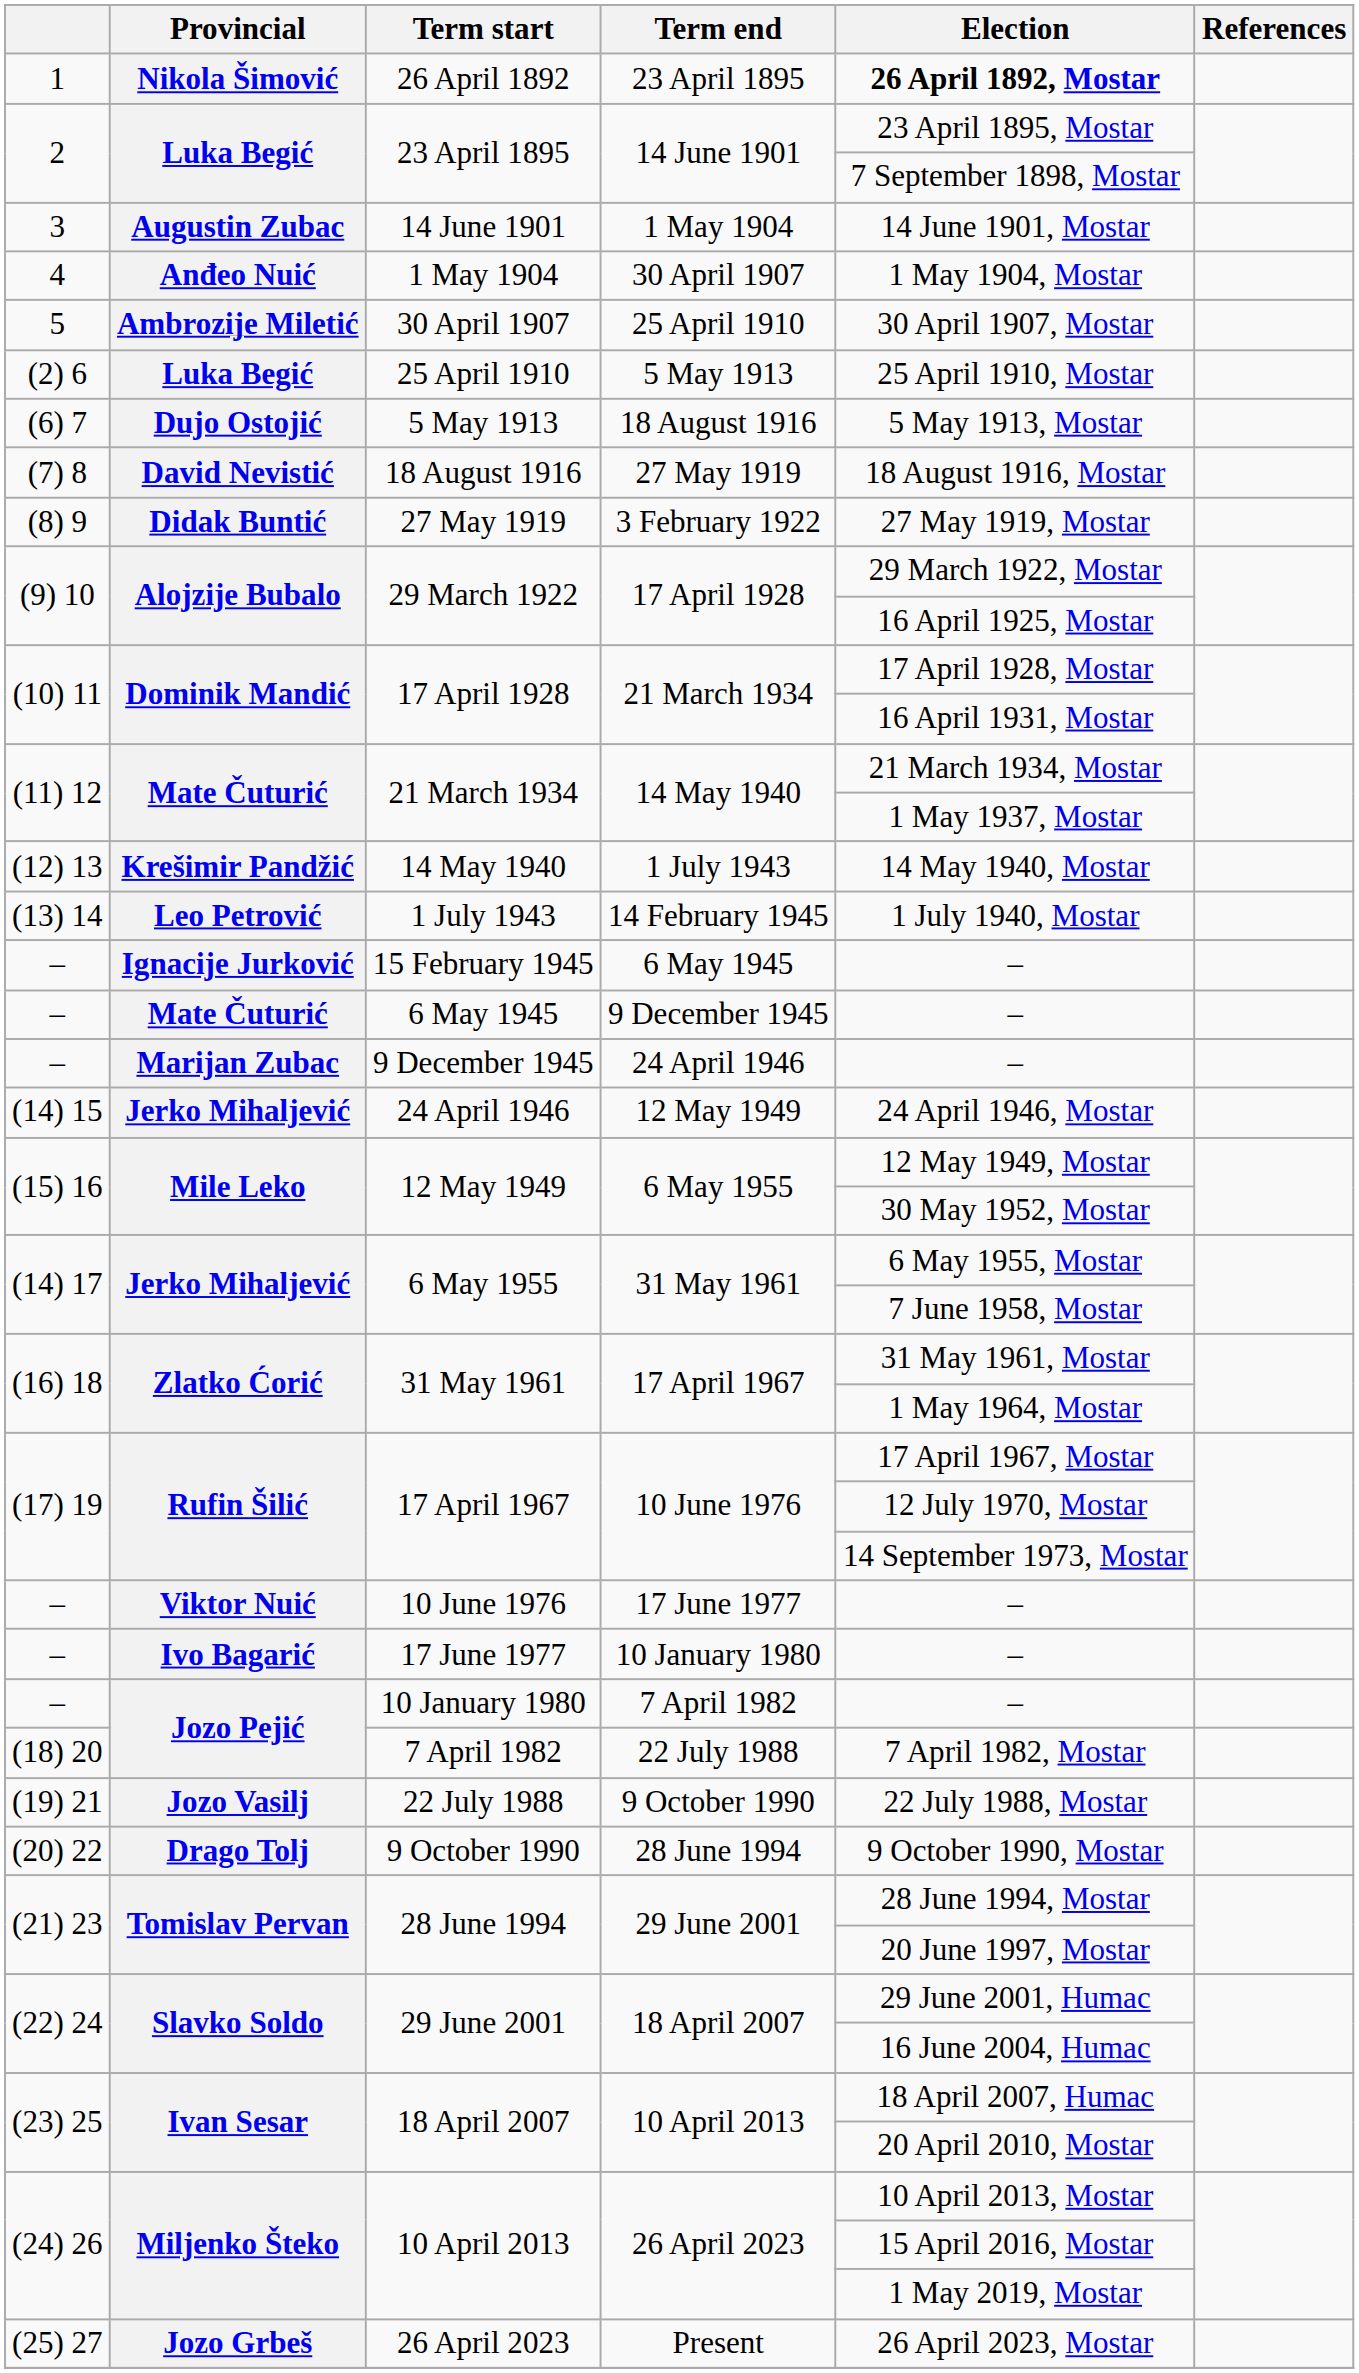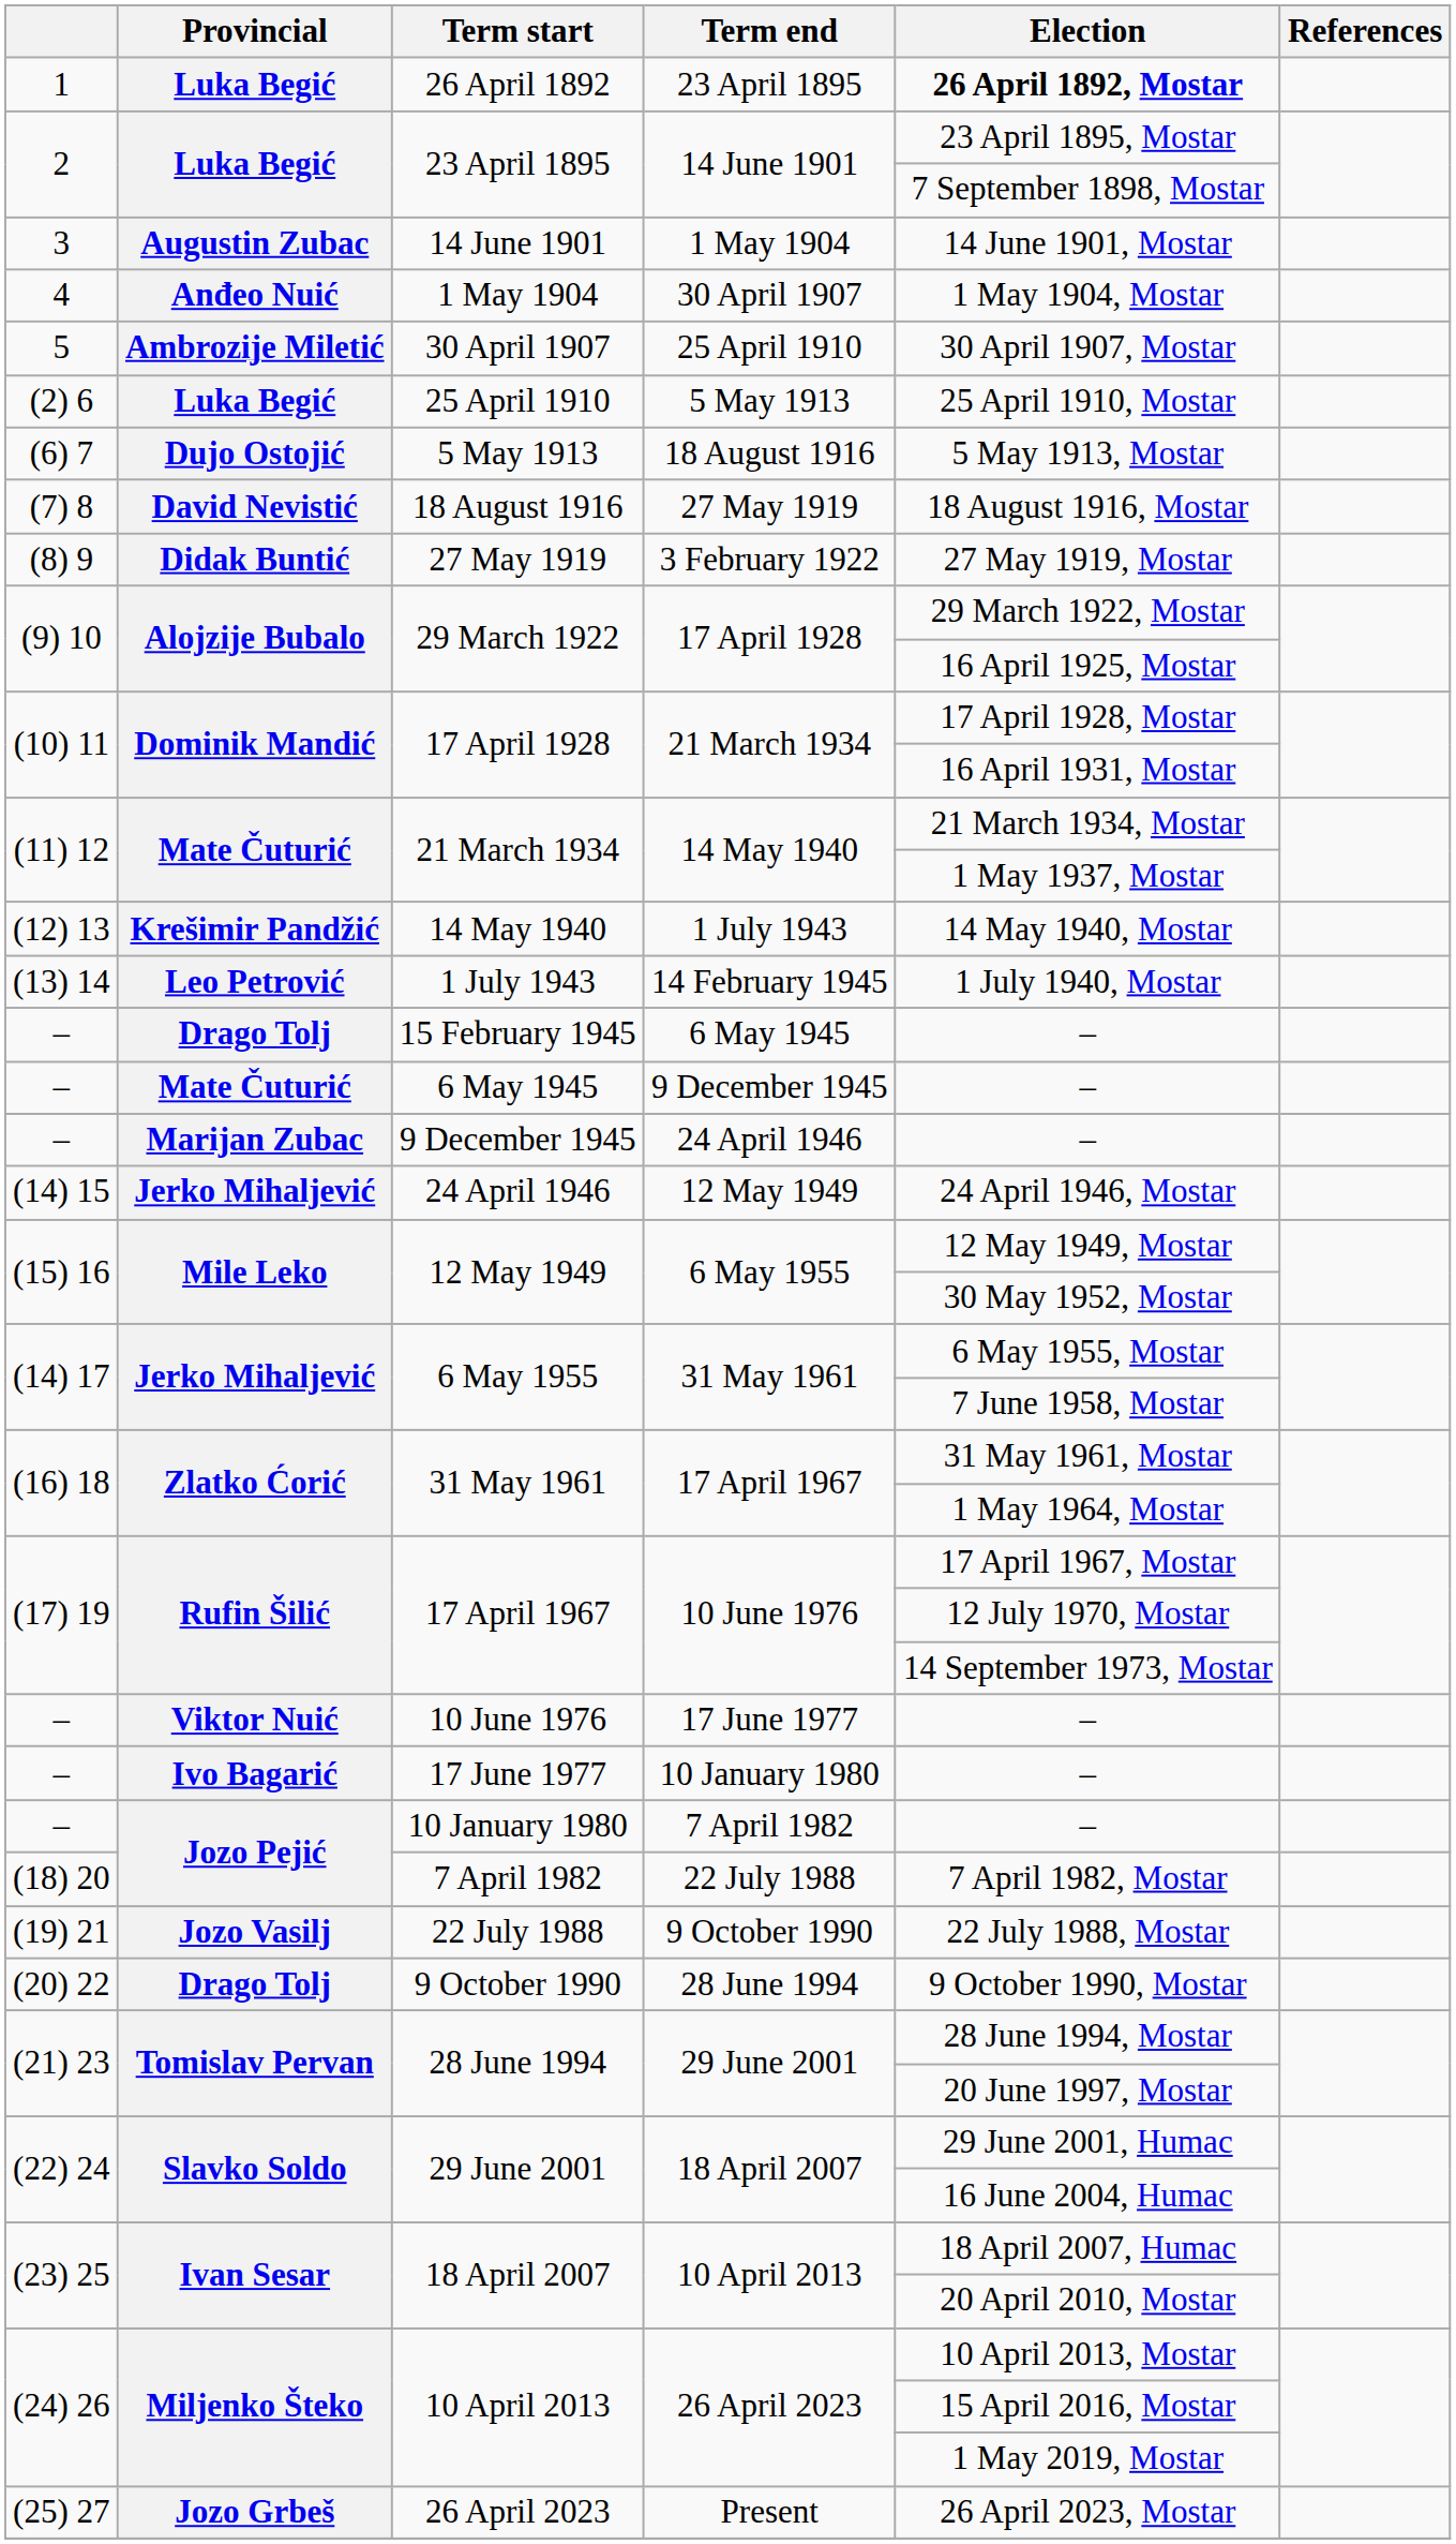 <table class="wikitable sortable" style="text-align:center;">
 <tr>
 <th scope="col" data-sort-type="number"></th>
 <th scope="col">Provincial</th>
 <th scope="col">Term start</th>
 <th scope="col">Term end</th>
 <th scope="col">Election</th>
 <th scope="col">References</th>
 </tr>
 <tr>
 <td>1</td>
-<th scope="row"><a href='#'>Nikola Šimović</a></th>
+<th scope="row"><a href='#'>Luka Begić</a></th>
 <td>26 April 1892</td>
 <td>23 April 1895</td>
 <td><strong>26 April 1892, <a href='#'>Mostar</a></strong></td>
 <td></td>
 </tr>
 <tr>
 <td rowspan=2>2</td>
 <th scope="row" rowspan=2><a href='#'>Luka Begić</a></th>
 <td rowspan=2>23 April 1895</td>
 <td rowspan=2>14 June 1901</td>
 <td>23 April 1895, <a href='#'>Mostar</a></td>
 <td rowspan=2></td>
 </tr>
 <tr>
 <td>7 September 1898, <a href='#'>Mostar</a></td>
 </tr>
 <tr>
 <td>3</td>
 <th scope="row"><a href='#'>Augustin Zubac</a></th>
 <td>14 June 1901</td>
 <td>1 May 1904</td>
 <td>14 June 1901, <a href='#'>Mostar</a></td>
 <td></td>
 </tr>
 <tr>
 <td>4</td>
 <th scope="row"><a href='#'>Anđeo Nuić</a></th>
 <td>1 May 1904</td>
 <td>30 April 1907</td>
 <td>1 May 1904, <a href='#'>Mostar</a></td>
 <td></td>
 </tr>
 <tr>
 <td>5</td>
 <th scope="row"><a href='#'>Ambrozije Miletić</a></th>
 <td>30 April 1907</td>
 <td>25 April 1910</td>
 <td>30 April 1907, <a href='#'>Mostar</a></td>
 <td></td>
 </tr>
 <tr>
 <td>(2) 6</td>
 <th scope="row"><a href='#'>Luka Begić</a></th>
 <td>25 April 1910</td>
 <td>5 May 1913</td>
 <td>25 April 1910, <a href='#'>Mostar</a></td>
 <td></td>
 </tr>
 <tr>
 <td>(6) 7</td>
 <th scope="row"><a href='#'>Dujo Ostojić</a></th>
 <td>5 May 1913</td>
 <td>18 August 1916</td>
 <td>5 May 1913, <a href='#'>Mostar</a></td>
 <td></td>
 </tr>
 <tr>
 <td>(7) 8</td>
 <th scope="row"><a href='#'>David Nevistić</a></th>
 <td>18 August 1916</td>
 <td>27 May 1919</td>
 <td>18 August 1916, <a href='#'>Mostar</a></td>
 <td></td>
 </tr>
 <tr>
 <td>(8) 9</td>
 <th scope="row"><a href='#'>Didak Buntić</a></th>
 <td>27 May 1919</td>
 <td>3 February 1922</td>
 <td>27 May 1919, <a href='#'>Mostar</a></td>
 <td></td>
 </tr>
 <tr>
 <td rowspan=2>(9) 10</td>
 <th scope="row" rowspan=2><a href='#'>Alojzije Bubalo</a></th>
 <td rowspan=2>29 March 1922</td>
 <td rowspan=2>17 April 1928</td>
 <td>29 March 1922, <a href='#'>Mostar</a></td>
 <td rowspan=2></td>
 </tr>
 <tr>
 <td>16 April 1925, <a href='#'>Mostar</a></td>
 </tr>
 <tr>
 <td rowspan=2>(10) 11</td>
 <th scope="row" rowspan=2><a href='#'>Dominik Mandić</a></th>
 <td rowspan=2>17 April 1928</td>
 <td rowspan=2>21 March 1934</td>
 <td>17 April 1928, <a href='#'>Mostar</a></td>
 <td rowspan=2></td>
 </tr>
 <tr>
 <td>16 April 1931, <a href='#'>Mostar</a></td>
 </tr>
 <tr>
 <td rowspan=2>(11) 12</td>
 <th scope="row" rowspan=2><a href='#'>Mate Čuturić</a></th>
 <td rowspan=2>21 March 1934</td>
 <td rowspan=2>14 May 1940</td>
 <td>21 March 1934, <a href='#'>Mostar</a></td>
 <td rowspan=2></td>
 </tr>
 <tr>
 <td>1 May 1937, <a href='#'>Mostar</a></td>
 </tr>
 <tr>
 <td>(12) 13</td>
 <th scope="row"><a href='#'>Krešimir Pandžić</a></th>
 <td>14 May 1940</td>
 <td>1 July 1943</td>
 <td>14 May 1940, <a href='#'>Mostar</a></td>
 <td></td>
 </tr>
 <tr>
 <td>(13) 14</td>
 <th scope="row"><a href='#'>Leo Petrović</a></th>
 <td>1 July 1943</td>
 <td>14 February 1945</td>
 <td>1 July 1940, <a href='#'>Mostar</a></td>
 <td></td>
 </tr>
 <tr>
 <td>–</td>
-<th scope="row"><a href='#'>Ignacije Jurković</a></th>
+<th scope="row"><a href='#'>Drago Tolj</a></th>
 <td>15 February 1945</td>
 <td>6 May 1945</td>
 <td>–</td>
 <td></td>
 </tr>
 <tr>
 <td>–</td>
 <th scope="row"><a href='#'>Mate Čuturić</a></th>
 <td>6 May 1945</td>
 <td>9 December 1945</td>
 <td>–</td>
 <td></td>
 </tr>
 <tr>
 <td>–</td>
 <th scope="row"><a href='#'>Marijan Zubac</a></th>
 <td>9 December 1945</td>
 <td>24 April 1946</td>
 <td>–</td>
 <td></td>
 </tr>
 <tr>
 <td>(14) 15</td>
 <th scope="row"><a href='#'>Jerko Mihaljević</a></th>
 <td>24 April 1946</td>
 <td>12 May 1949</td>
 <td>24 April 1946, <a href='#'>Mostar</a></td>
 <td></td>
 </tr>
 <tr>
 <td rowspan=2>(15) 16</td>
 <th scope="row" rowspan=2><a href='#'>Mile Leko</a></th>
 <td rowspan=2>12 May 1949</td>
 <td rowspan=2>6 May 1955</td>
 <td>12 May 1949, <a href='#'>Mostar</a></td>
 <td rowspan=2></td>
 </tr>
 <tr>
 <td>30 May 1952, <a href='#'>Mostar</a></td>
 </tr>
 <tr>
 <td rowspan=2>(14) 17</td>
 <th scope="row" rowspan=2><a href='#'>Jerko Mihaljević</a></th>
 <td rowspan=2>6 May 1955</td>
 <td rowspan=2>31 May 1961</td>
 <td>6 May 1955, <a href='#'>Mostar</a></td>
 <td rowspan=2></td>
 </tr>
 <tr>
 <td>7 June 1958, <a href='#'>Mostar</a></td>
 </tr>
 <tr>
 <td rowspan=2>(16) 18</td>
 <th scope="row" rowspan=2><a href='#'>Zlatko Ćorić</a></th>
 <td rowspan=2>31 May 1961</td>
 <td rowspan=2>17 April 1967</td>
 <td>31 May 1961, <a href='#'>Mostar</a></td>
 <td rowspan=2></td>
 </tr>
 <tr>
 <td>1 May 1964, <a href='#'>Mostar</a></td>
 </tr>
 <tr>
 <td rowspan=3>(17) 19</td>
 <th scope="row" rowspan=3><a href='#'>Rufin Šilić</a></th>
 <td rowspan=3>17 April 1967</td>
 <td rowspan=3>10 June 1976</td>
 <td>17 April 1967, <a href='#'>Mostar</a></td>
 <td rowspan=3></td>
 </tr>
 <tr>
 <td>12 July 1970, <a href='#'>Mostar</a></td>
 </tr>
 <tr>
 <td>14 September 1973, <a href='#'>Mostar</a></td>
 </tr>
 <tr>
 <td>–</td>
 <th scope="row"><a href='#'>Viktor Nuić</a></th>
 <td>10 June 1976</td>
 <td>17 June 1977</td>
 <td>–</td>
 <td></td>
 </tr>
 <tr>
 <td>–</td>
 <th scope="row"><a href='#'>Ivo Bagarić</a></th>
 <td>17 June 1977</td>
 <td>10 January 1980</td>
 <td>–</td>
 <td></td>
 </tr>
 <tr>
 <td>–</td>
 <th scope="row" rowspan=2><a href='#'>Jozo Pejić</a></th>
 <td>10 January 1980</td>
 <td>7 April 1982</td>
 <td>–</td>
 <td></td>
 </tr>
 <tr>
 <td>(18) 20</td>
 <td>7 April 1982</td>
 <td>22 July 1988</td>
 <td>7 April 1982, <a href='#'>Mostar</a></td>
 <td></td>
 </tr>
 <tr>
 <td>(19) 21</td>
 <th scope="row"><a href='#'>Jozo Vasilj</a></th>
 <td>22 July 1988</td>
 <td>9 October 1990</td>
 <td>22 July 1988, <a href='#'>Mostar</a></td>
 <td></td>
 </tr>
 <tr>
 <td>(20) 22</td>
 <th scope="row"><a href='#'>Drago Tolj</a></th>
 <td>9 October 1990</td>
 <td>28 June 1994</td>
 <td>9 October 1990, <a href='#'>Mostar</a></td>
 <td></td>
 </tr>
 <tr>
 <td rowspan=2>(21) 23</td>
 <th scope="row" rowspan=2><a href='#'>Tomislav Pervan</a></th>
 <td rowspan=2>28 June 1994</td>
 <td rowspan=2>29 June 2001</td>
 <td>28 June 1994, <a href='#'>Mostar</a></td>
 <td rowspan=2></td>
 </tr>
 <tr>
 <td>20 June 1997, <a href='#'>Mostar</a></td>
 </tr>
 <tr>
 <td rowspan=2>(22) 24</td>
 <th scope="row" rowspan=2><a href='#'>Slavko Soldo</a></th>
 <td rowspan=2>29 June 2001</td>
 <td rowspan=2>18 April 2007</td>
 <td>29 June 2001, <a href='#'>Humac</a></td>
 <td rowspan=2></td>
 </tr>
 <tr>
 <td>16 June 2004, <a href='#'>Humac</a></td>
 </tr>
 <tr>
 <td rowspan=2>(23) 25</td>
 <th scope="row" rowspan=2><a href='#'>Ivan Sesar</a></th>
 <td rowspan=2>18 April 2007</td>
 <td rowspan=2>10 April 2013</td>
 <td>18 April 2007, <a href='#'>Humac</a></td>
 <td rowspan=2></td>
 </tr>
 <tr>
 <td>20 April 2010, <a href='#'>Mostar</a></td>
 </tr>
 <tr>
 <td rowspan=3>(24) 26</td>
 <th scope="row" rowspan=3><a href='#'>Miljenko Šteko</a></th>
 <td rowspan=3>10 April 2013</td>
 <td rowspan=3>26 April 2023</td>
 <td>10 April 2013, <a href='#'>Mostar</a></td>
 <td rowspan=3></td>
 </tr>
 <tr>
 <td>15 April 2016, <a href='#'>Mostar</a></td>
 </tr>
 <tr>
 <td>1 May 2019, <a href='#'>Mostar</a></td>
 </tr>
 <tr>
 <td>(25) 27</td>
 <th scope="row"><a href='#'>Jozo Grbeš</a></th>
 <td>26 April 2023</td>
 <td>Present</td>
 <td>26 April 2023, <a href='#'>Mostar</a></td>
 <td></td>
 </tr>
 <tr>
 </tr>
 </table>
